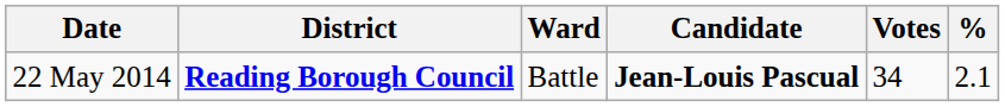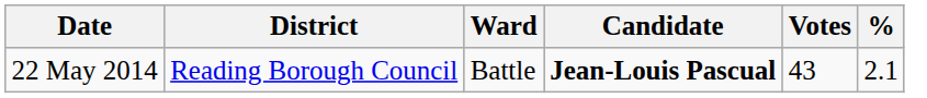 <table class="wikitable">
 <tr>
 <th>Date</th>
 <th>District</th>
 <th>Ward</th>
 <th>Candidate</th>
 <th>Votes</th>
 <th>%</th>
 </tr>
 <tr>
 <td>22 May 2014</td>
-<td><strong><a href='#'>Reading Borough Council</a></strong></td>
+<td><a href='#'>Reading Borough Council</a></td>
 <td>Battle</td>
 <td><strong>Jean-Louis Pascual</strong></td>
-<td>34</td>
+<td>43</td>
 <td>2.1</td>
 </tr>
 </table>
